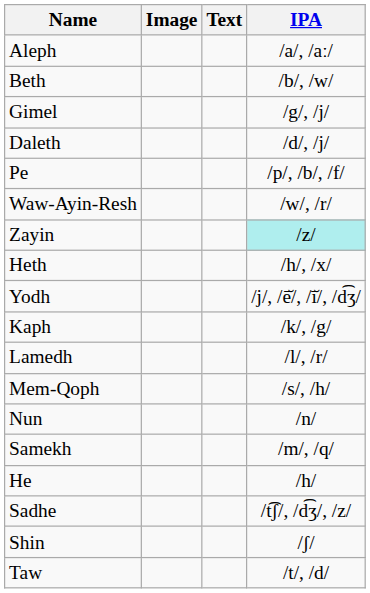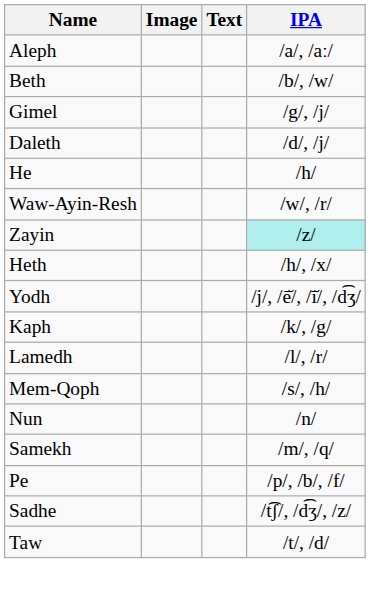 <table class="wikitable" style="text-align: center;">
 <tr>
 <th>Name</th>
 <th>Image</th>
 <th>Text</th>
 <th><a href='#'>IPA</a></th>
 </tr>
 <tr>
 <td align=left>Aleph</td>
 <td></td>
 <td></td>
 <td>/a/, /aː/</td>
 </tr>
 <tr>
 <td align=left>Beth</td>
 <td></td>
 <td></td>
 <td>/b/, /w/</td>
 </tr>
 <tr>
 <td align=left>Gimel</td>
 <td></td>
 <td></td>
 <td>/g/, /j/</td>
 </tr>
 <tr>
 <td align=left>Daleth</td>
 <td></td>
 <td></td>
 <td>/d/, /j/</td>
 </tr>
 <tr>
-<td align=left>Pe</td>
+<td align=left>He</td>
 <td></td>
 <td></td>
-<td>/p/, /b/, /f/</td>
+<td>/h/</td>
 </tr>
 <tr>
 <td align=left>Waw-Ayin-Resh</td>
 <td></td>
 <td></td>
 <td>/w/, /r/</td>
 </tr>
 <tr>
 <td align=left>Zayin</td>
 <td></td>
 <td></td>
 <td style="background: paleturquoise;">/z/</td>
 </tr>
 <tr>
 <td align=left>Heth</td>
 <td></td>
 <td></td>
 <td>/h/, /x/</td>
 </tr>
 <tr>
 <td align=left>Yodh</td>
 <td></td>
 <td></td>
 <td>/j/, /ē̆/, /ī̆/, /d͡ʒ/</td>
 </tr>
 <tr>
 <td align=left>Kaph</td>
 <td></td>
 <td></td>
 <td>/k/, /g/</td>
 </tr>
 <tr>
 <td align=left>Lamedh</td>
 <td></td>
 <td></td>
 <td>/l/, /r/</td>
 </tr>
 <tr>
 <td align=left>Mem-Qoph</td>
 <td></td>
 <td></td>
 <td>/s/, /h/</td>
 </tr>
 <tr>
 <td align=left>Nun</td>
 <td></td>
 <td></td>
 <td>/n/</td>
 </tr>
 <tr>
 <td align=left>Samekh</td>
 <td></td>
 <td></td>
 <td>/m/, /q/</td>
 </tr>
 <tr>
-<td align=left>He</td>
+<td align=left>Pe</td>
 <td></td>
 <td></td>
-<td>/h/</td>
+<td>/p/, /b/, /f/</td>
 </tr>
 <tr>
 <td align=left>Sadhe</td>
 <td></td>
 <td></td>
 <td>/t͡ʃ/, /d͡ʒ/, /z/</td>
 </tr>
 <tr>
-<td align=left>Shin</td>
-<td></td>
-<td></td>
-<td>/ʃ/</td>
-</tr>
-<tr>
 <td align=left>Taw</td>
 <td></td>
 <td></td>
 <td>/t/, /d/</td>
 </tr>
 </table>
